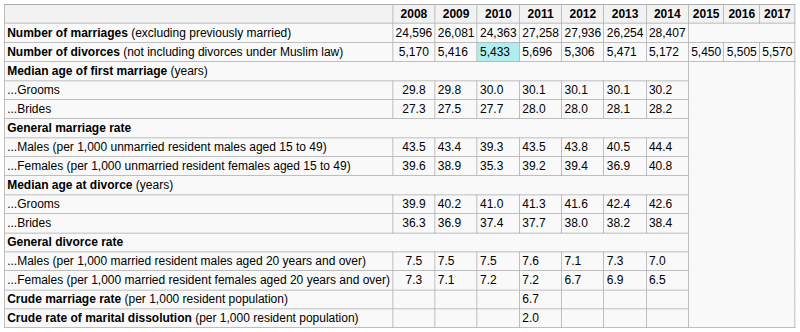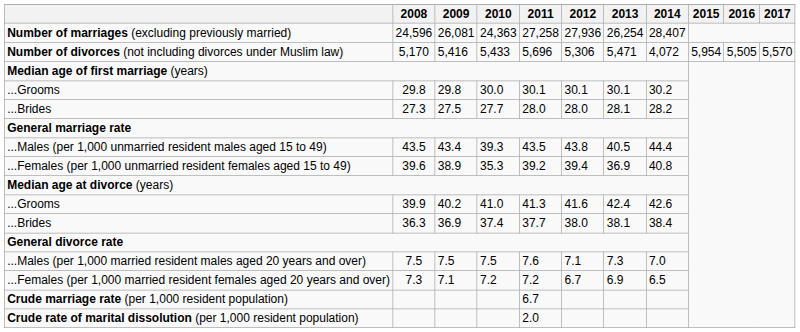 <table class="wikitable">
 <tr>
 </tr>
 <tr>
 <th></th>
 <th>2008</th>
 <th>2009</th>
 <th>2010</th>
 <th>2011</th>
 <th>2012</th>
 <th>2013</th>
 <th>2014</th>
 <th>2015</th>
 <th>2016</th>
 <th>2017</th>
 </tr>
 <tr>
 <td><strong>Number of marriages</strong> (excluding previously married)</td>
 <td align=center>24,596</td>
 <td>26,081</td>
 <td>24,363</td>
 <td>27,258</td>
 <td>27,936</td>
 <td>26,254</td>
 <td>28,407</td>
 </tr>
 <tr>
 <td><strong>Number of divorces</strong> (not including divorces under Muslim law)</td>
 <td align=center>5,170</td>
 <td>5,416</td>
-<td style="background: paleturquoise;">5,433</td>
+<td>5,433</td>
 <td>5,696</td>
 <td>5,306</td>
 <td>5,471</td>
-<td>5,172</td>
-<td>5,450</td>
+<td>4,072</td>
+<td>5,954</td>
 <td>5,505</td>
 <td>5,570</td>
 </tr>
 <tr>
 <td colspan="8"><strong>Median age of first marriage</strong> (years)</td>
 </tr>
 <tr>
 <td>...Grooms</td>
 <td align=center>29.8</td>
 <td>29.8</td>
 <td>30.0</td>
 <td>30.1</td>
 <td>30.1</td>
 <td>30.1</td>
 <td>30.2</td>
 </tr>
 <tr ->
 <td>...Brides</td>
 <td align=center>27.3</td>
 <td>27.5</td>
 <td>27.7</td>
 <td>28.0</td>
 <td>28.0</td>
 <td>28.1</td>
 <td>28.2</td>
 </tr>
 <tr ->
 <td colspan="8"><strong>General marriage rate</strong></td>
 </tr>
 <tr ->
 <td>...Males (per 1,000 unmarried resident males aged 15 to 49)</td>
 <td align=center>43.5</td>
 <td>43.4</td>
 <td>39.3</td>
 <td>43.5</td>
 <td>43.8</td>
 <td>40.5</td>
 <td>44.4</td>
 </tr>
 <tr ->
 <td>...Females (per 1,000 unmarried resident females aged 15 to 49)</td>
 <td align=center>39.6</td>
 <td>38.9</td>
 <td>35.3</td>
 <td>39.2</td>
 <td>39.4</td>
 <td>36.9</td>
 <td>40.8</td>
 </tr>
 <tr ->
 <td colspan="8"><strong>Median age at divorce</strong> (years)</td>
 </tr>
 <tr ->
 <td>...Grooms</td>
 <td align=center>39.9</td>
 <td>40.2</td>
 <td>41.0</td>
 <td>41.3</td>
 <td>41.6</td>
 <td>42.4</td>
 <td>42.6</td>
 </tr>
 <tr ->
 <td>...Brides</td>
 <td align=center>36.3</td>
 <td>36.9</td>
 <td>37.4</td>
 <td>37.7</td>
 <td>38.0</td>
-<td>38.2</td>
+<td>38.1</td>
 <td>38.4</td>
 </tr>
 <tr ->
 <td colspan="8"><strong>General divorce rate</strong></td>
 </tr>
 <tr ->
 <td>...Males (per 1,000 married resident males aged 20 years and over)</td>
 <td align=center>7.5</td>
 <td>7.5</td>
 <td>7.5</td>
 <td>7.6</td>
 <td>7.1</td>
 <td>7.3</td>
 <td>7.0</td>
 </tr>
 <tr ->
 <td>...Females (per 1,000 married resident females aged 20 years and over)</td>
 <td align=center>7.3</td>
 <td>7.1</td>
 <td>7.2</td>
 <td>7.2</td>
 <td>6.7</td>
 <td>6.9</td>
 <td>6.5</td>
 </tr>
 <tr ->
 <td><strong>Crude marriage rate</strong> (per 1,000 resident population)</td>
 <td align=center></td>
 <td></td>
 <td></td>
 <td>6.7</td>
 <td></td>
 <td></td>
 <td></td>
 </tr>
 <tr ->
 <td><strong>Crude rate of marital dissolution</strong> (per 1,000 resident population)</td>
 <td align=center></td>
 <td></td>
 <td></td>
 <td>2.0</td>
 <td></td>
 <td></td>
 <td></td>
 </tr>
 </table>
